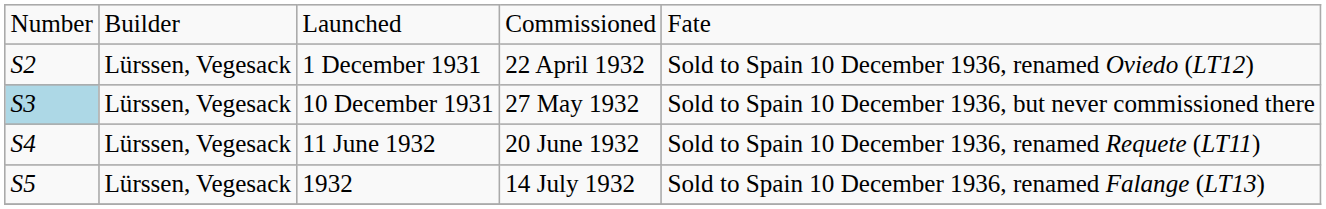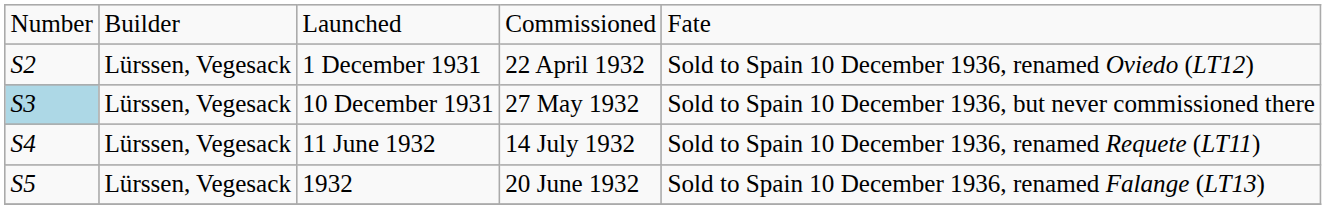 <table class="wikitable" style="text-align:left">
 <tr>
 <td>Number</td>
 <td>Builder</td>
 <td>Launched</td>
 <td>Commissioned</td>
 <td>Fate</td>
 </tr>
 <tr>
 <td><em>S2</em></td>
 <td>Lürssen, Vegesack</td>
 <td>1 December 1931</td>
 <td>22 April 1932</td>
 <td>Sold to Spain 10 December 1936, renamed <em>Oviedo</em> (<em>LT12</em>)</td>
 </tr>
 <tr>
 <td style="background: lightblue;"><em>S3</em></td>
 <td>Lürssen, Vegesack</td>
 <td>10 December 1931</td>
 <td>27 May 1932</td>
 <td>Sold to Spain 10 December 1936, but never commissioned there</td>
 </tr>
 <tr>
 <td><em>S4</em></td>
 <td>Lürssen, Vegesack</td>
 <td>11 June 1932</td>
-<td>20 June 1932</td>
+<td>14 July 1932</td>
 <td>Sold to Spain 10 December 1936, renamed <em>Requete</em> (<em>LT11</em>)</td>
 </tr>
 <tr>
 <td><em>S5</em></td>
 <td>Lürssen, Vegesack</td>
 <td>1932</td>
-<td>14 July 1932</td>
+<td>20 June 1932</td>
 <td>Sold to Spain 10 December 1936, renamed <em>Falange</em> (<em>LT13</em>)</td>
 </tr>
 <tr>
 </tr>
 </table>
